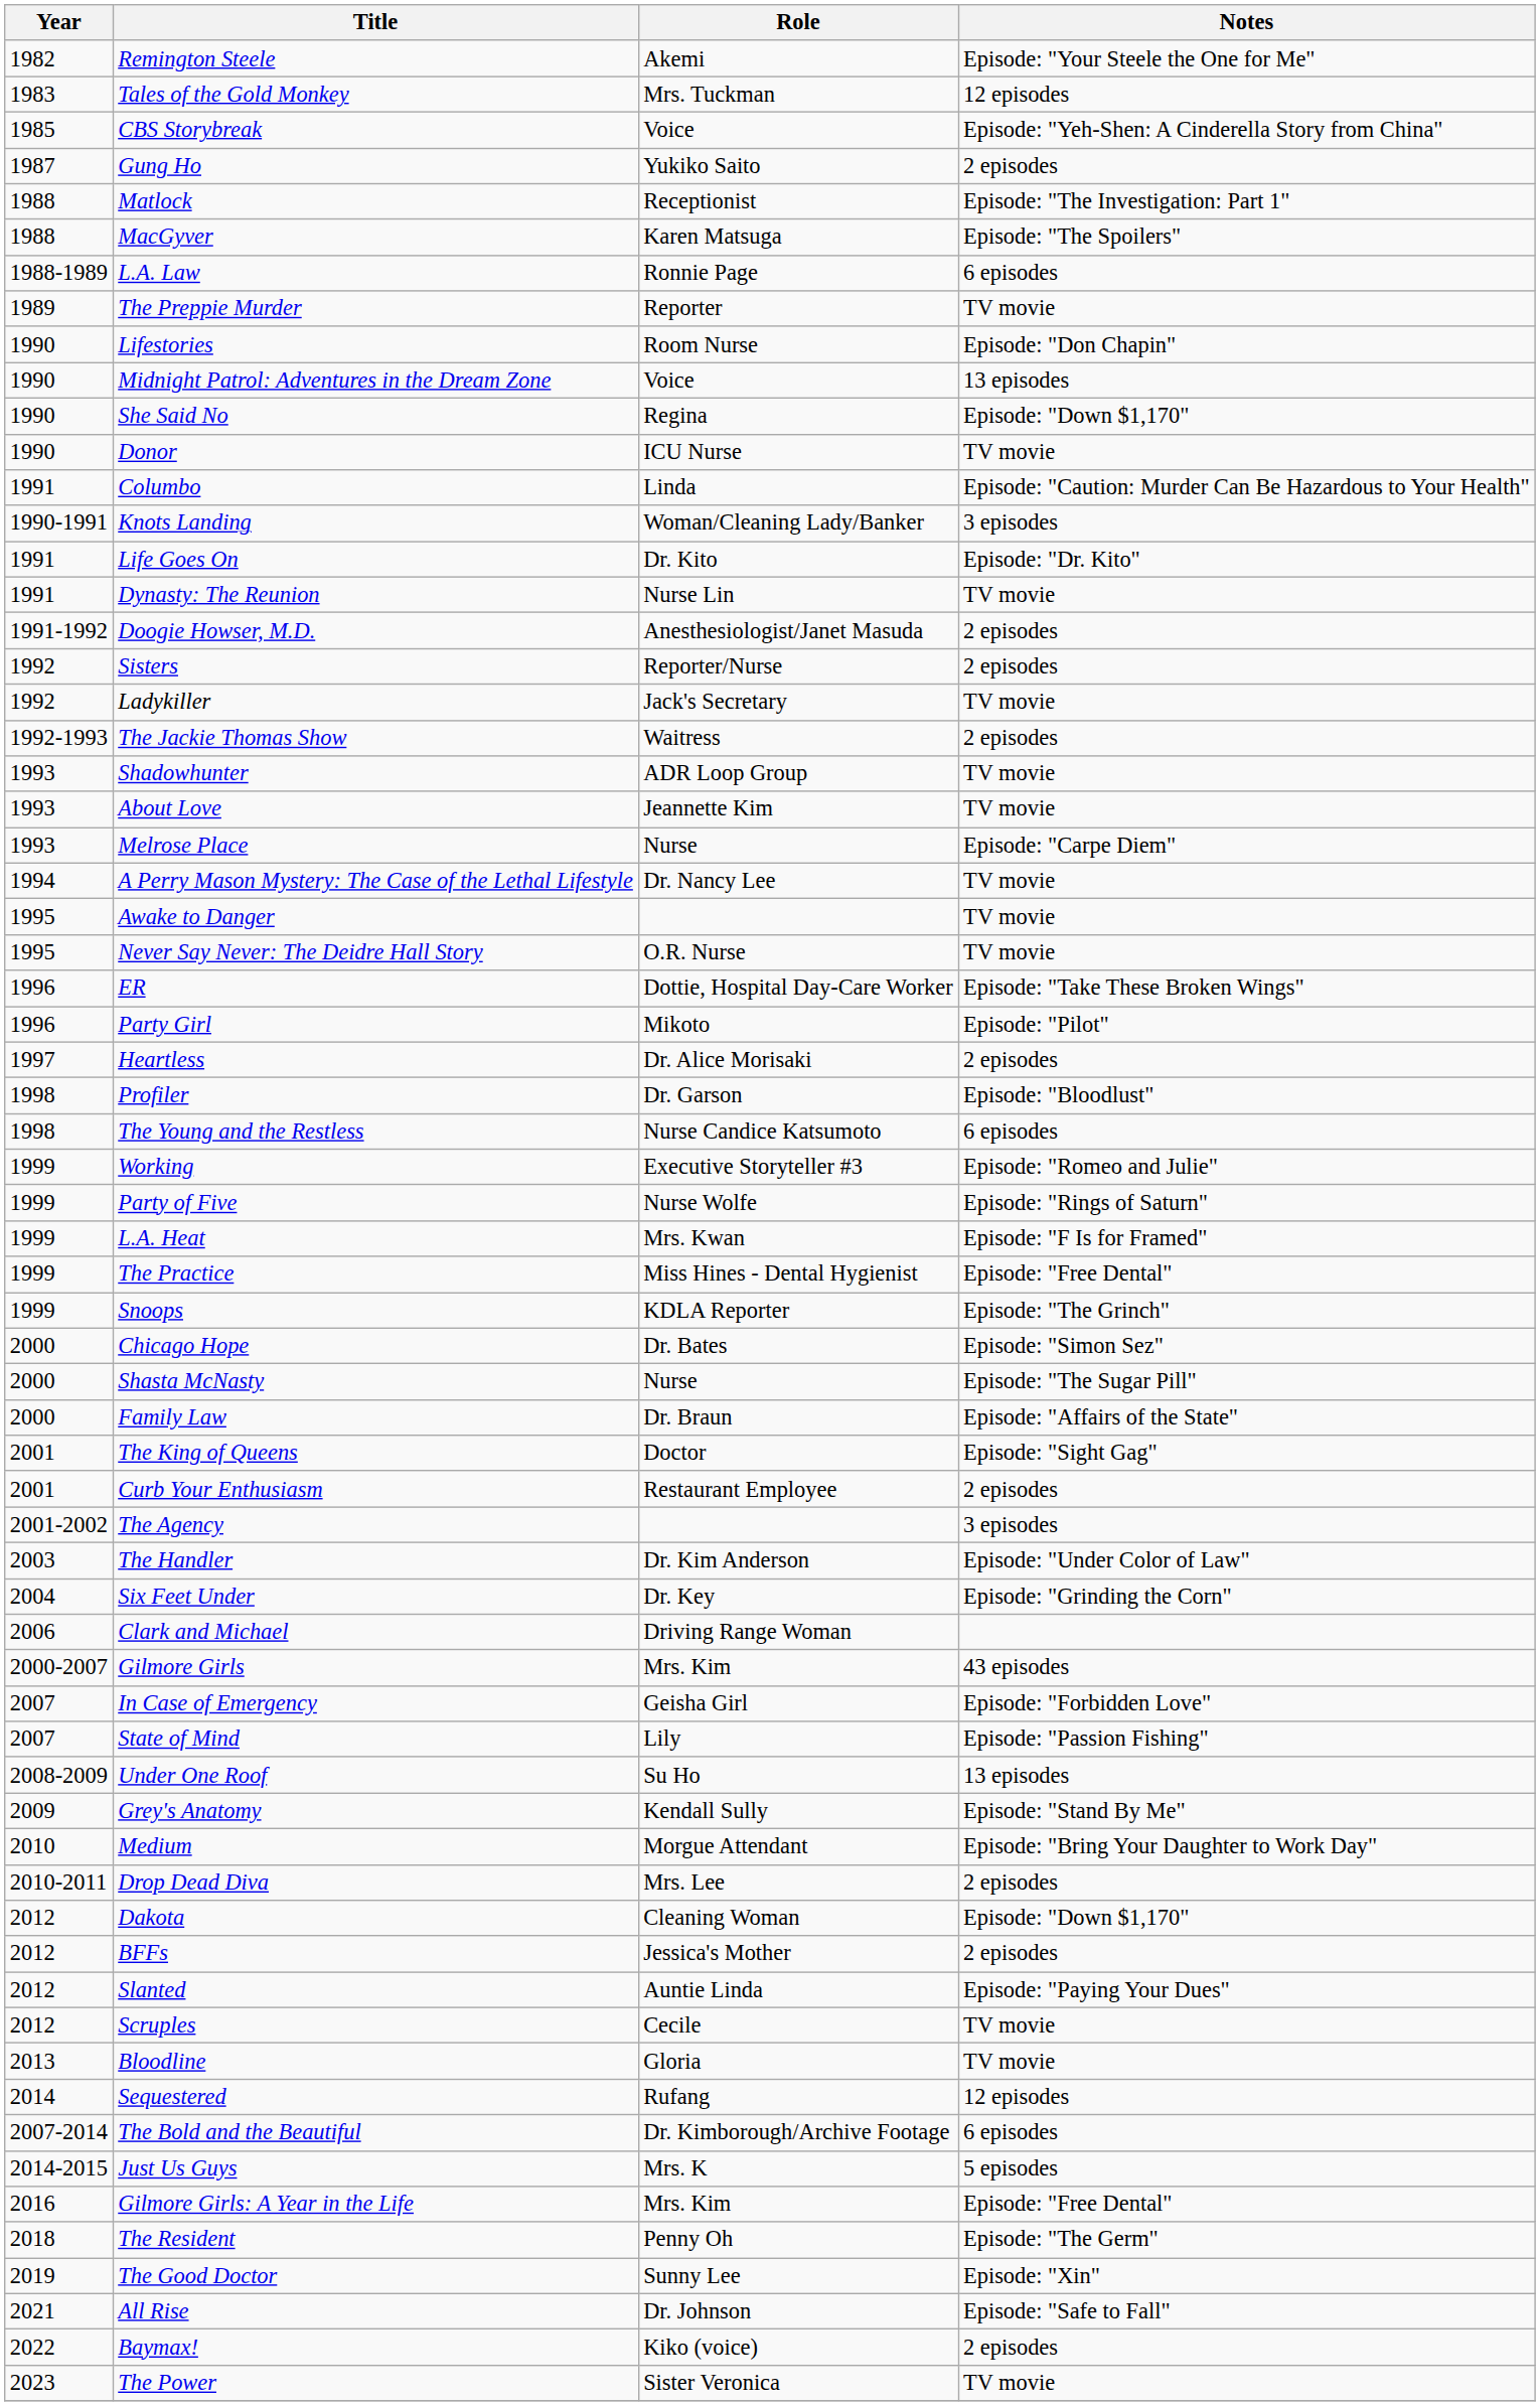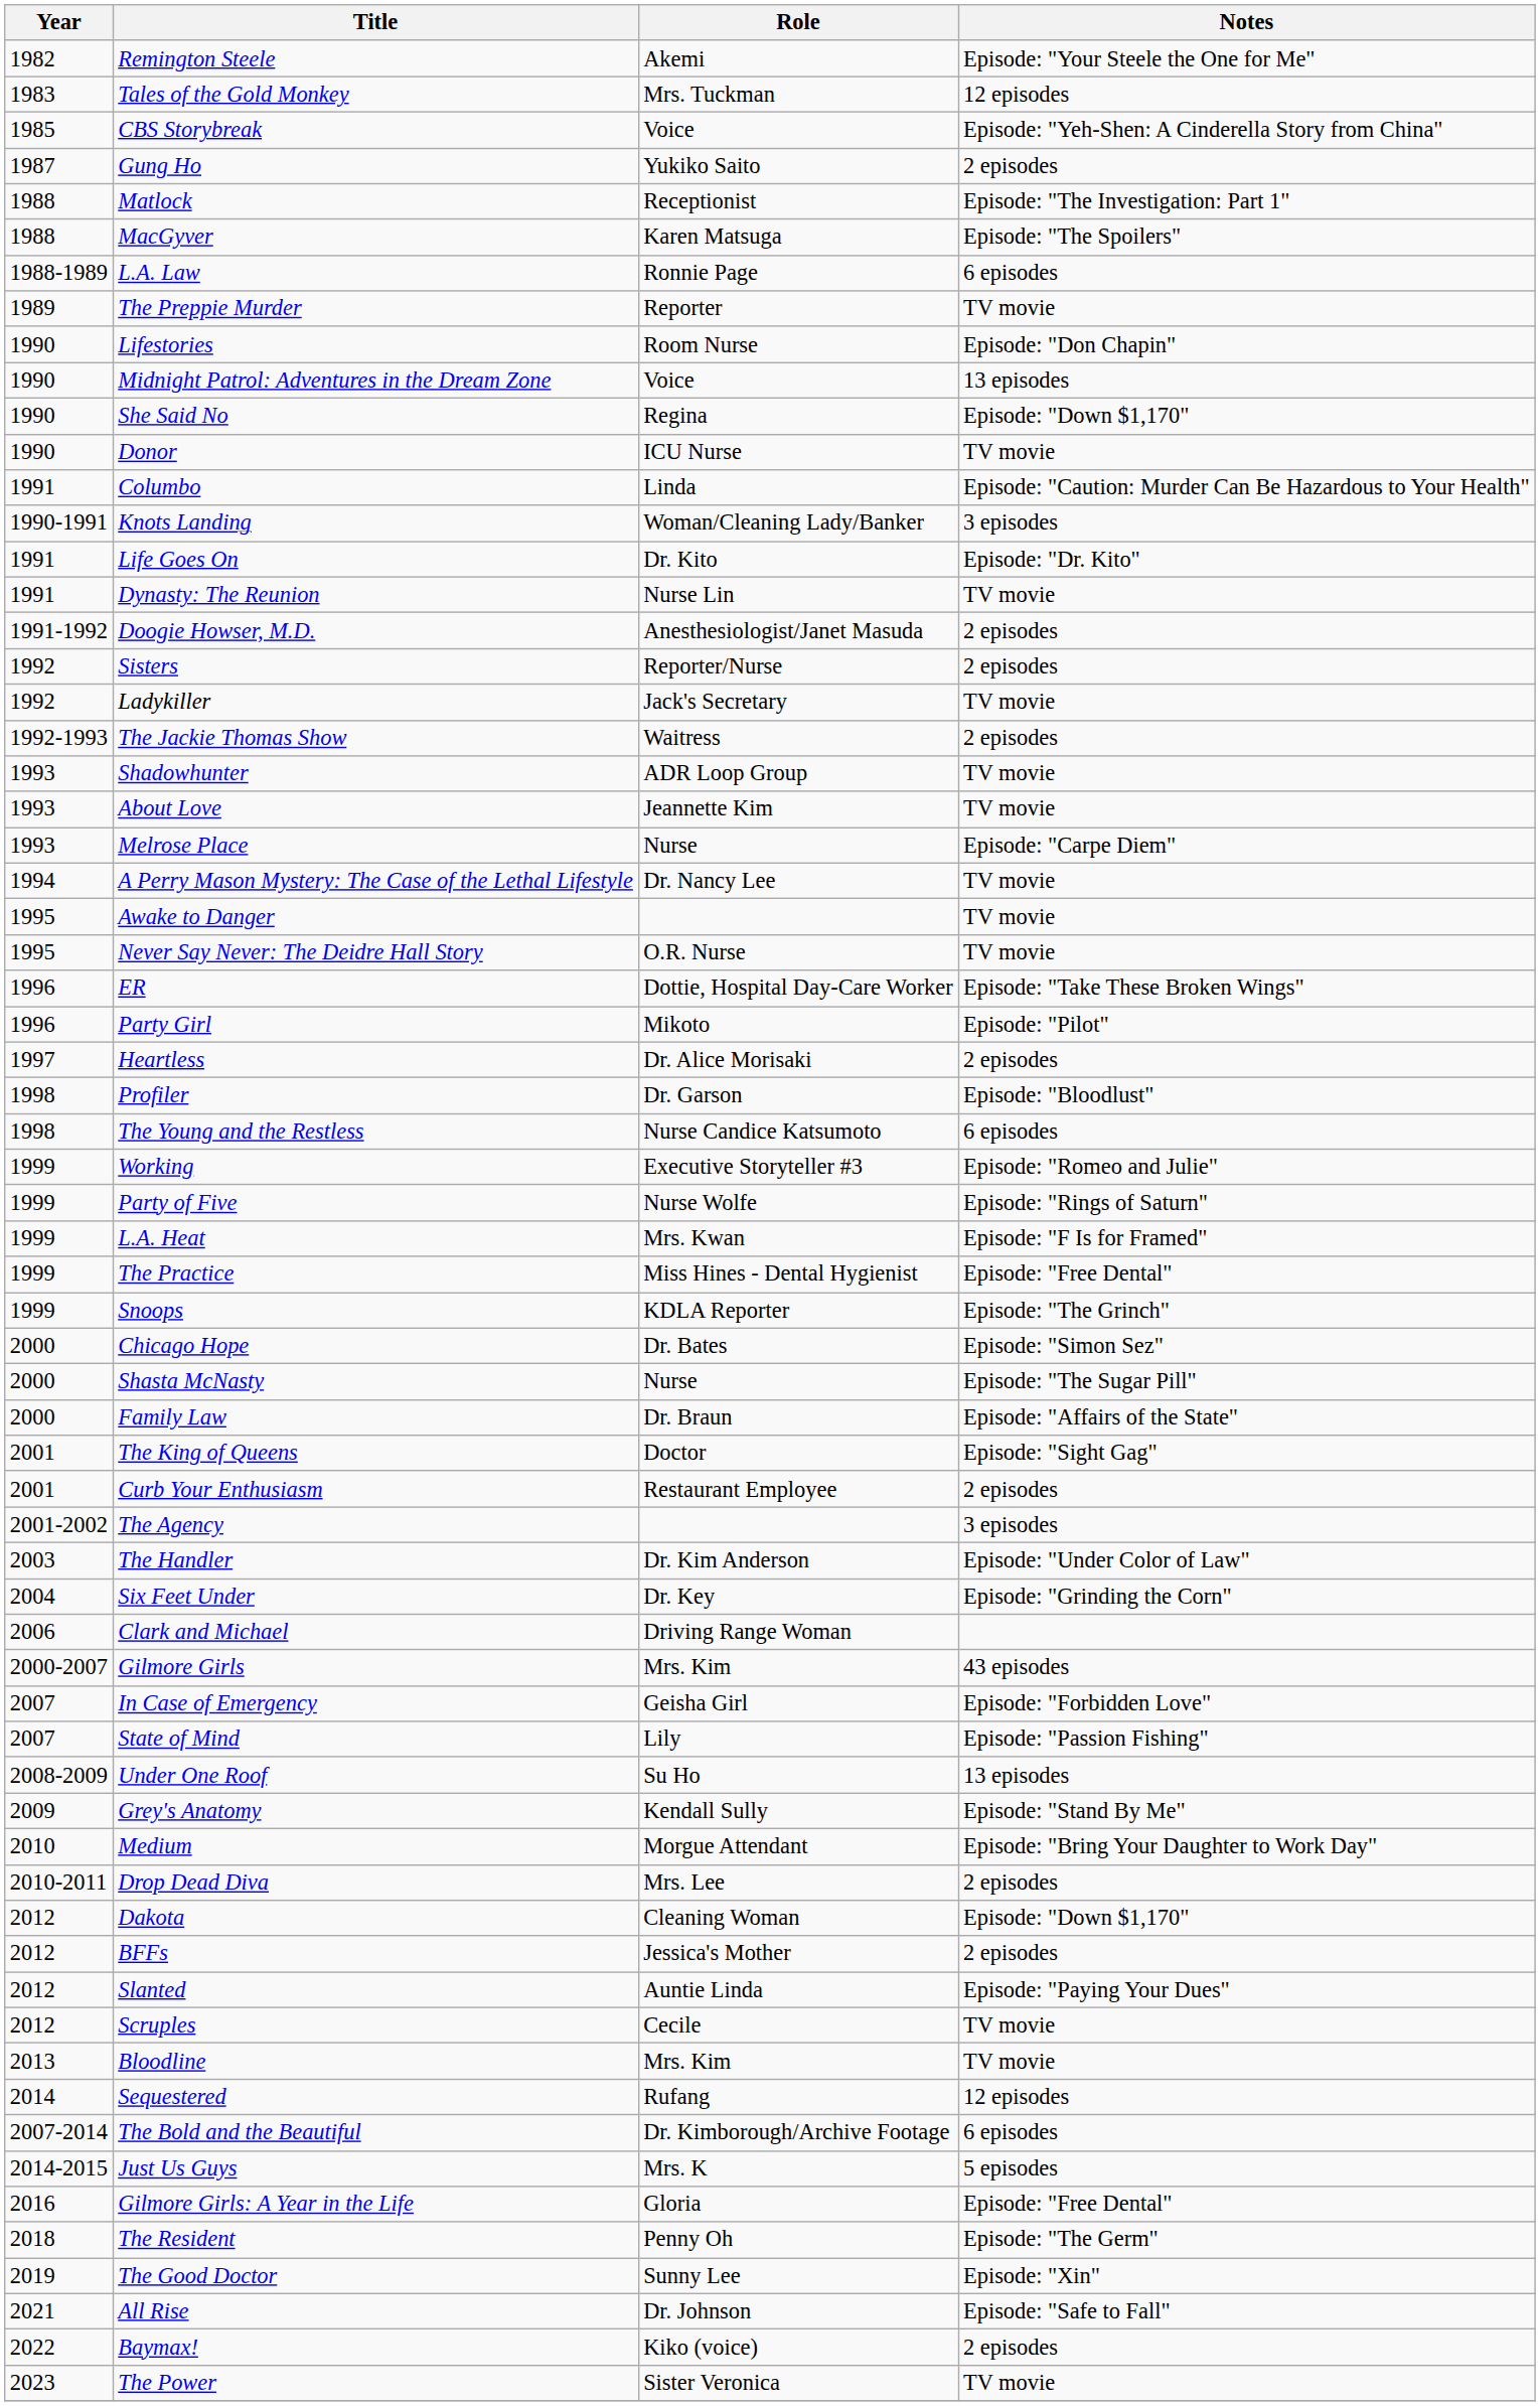 <table class="wikitable sortable">
 <tr>
 <th>Year</th>
 <th>Title</th>
 <th>Role</th>
 <th class="unsortable">Notes</th>
 </tr>
 <tr>
 <td>1982</td>
 <td><em><a href='#'>Remington Steele</a></em></td>
 <td>Akemi</td>
 <td>Episode: "Your Steele the One for Me"</td>
 </tr>
 <tr>
 <td>1983</td>
 <td><em><a href='#'>Tales of the Gold Monkey</a></em></td>
 <td>Mrs. Tuckman</td>
 <td>12 episodes</td>
 </tr>
 <tr>
 <td>1985</td>
 <td><em><a href='#'>CBS Storybreak</a></em></td>
 <td>Voice</td>
 <td>Episode: "Yeh-Shen: A Cinderella Story from China"</td>
 </tr>
 <tr>
 <td>1987</td>
 <td><em><a href='#'>Gung Ho</a></em></td>
 <td>Yukiko Saito</td>
 <td>2 episodes</td>
 </tr>
 <tr>
 <td>1988</td>
 <td><em><a href='#'>Matlock</a></em></td>
 <td>Receptionist</td>
 <td>Episode: "The Investigation: Part 1"</td>
 </tr>
 <tr>
 <td>1988</td>
 <td><em><a href='#'>MacGyver</a></em></td>
 <td>Karen Matsuga</td>
 <td>Episode: "The Spoilers"</td>
 </tr>
 <tr>
 <td>1988-1989</td>
 <td><em><a href='#'>L.A. Law</a></em></td>
 <td>Ronnie Page</td>
 <td>6 episodes</td>
 </tr>
 <tr>
 <td>1989</td>
 <td><em><a href='#'>The Preppie Murder</a></em></td>
 <td>Reporter</td>
 <td>TV movie</td>
 </tr>
 <tr>
 <td>1990</td>
 <td><em><a href='#'>Lifestories</a></em></td>
 <td>Room Nurse</td>
 <td>Episode: "Don Chapin"</td>
 </tr>
 <tr>
 <td>1990</td>
 <td><em><a href='#'>Midnight Patrol: Adventures in the Dream Zone</a></em></td>
 <td>Voice</td>
 <td>13 episodes</td>
 </tr>
 <tr>
 <td>1990</td>
 <td><em><a href='#'>She Said No</a></em></td>
 <td>Regina</td>
 <td>Episode: "Down $1,170"</td>
 </tr>
 <tr>
 <td>1990</td>
 <td><em><a href='#'>Donor</a></em></td>
 <td>ICU Nurse</td>
 <td>TV movie</td>
 </tr>
 <tr>
 <td>1991</td>
 <td><em><a href='#'>Columbo</a></em></td>
 <td>Linda</td>
 <td>Episode: "Caution: Murder Can Be Hazardous to Your Health"</td>
 </tr>
 <tr>
 <td>1990-1991</td>
 <td><em><a href='#'>Knots Landing</a></em></td>
 <td>Woman/Cleaning Lady/Banker</td>
 <td>3 episodes</td>
 </tr>
 <tr>
 <td>1991</td>
 <td><em><a href='#'>Life Goes On</a></em></td>
 <td>Dr. Kito</td>
 <td>Episode: "Dr. Kito"</td>
 </tr>
 <tr>
 <td>1991</td>
 <td><em><a href='#'>Dynasty: The Reunion</a></em></td>
 <td>Nurse Lin</td>
 <td>TV movie</td>
 </tr>
 <tr>
 <td>1991-1992</td>
 <td><em><a href='#'>Doogie Howser, M.D.</a></em></td>
 <td>Anesthesiologist/Janet Masuda</td>
 <td>2 episodes</td>
 </tr>
 <tr>
 <td>1992</td>
 <td><em><a href='#'>Sisters</a></em></td>
 <td>Reporter/Nurse</td>
 <td>2 episodes</td>
 </tr>
 <tr>
 <td>1992</td>
 <td><em>Ladykiller</em></td>
 <td>Jack's Secretary</td>
 <td>TV movie</td>
 </tr>
 <tr>
 <td>1992-1993</td>
 <td><em><a href='#'>The Jackie Thomas Show</a></em></td>
 <td>Waitress</td>
 <td>2 episodes</td>
 </tr>
 <tr>
 <td>1993</td>
 <td><em><a href='#'>Shadowhunter</a></em></td>
 <td>ADR Loop Group</td>
 <td>TV movie</td>
 </tr>
 <tr>
 <td>1993</td>
 <td><em><a href='#'>About Love</a></em></td>
 <td>Jeannette Kim</td>
 <td>TV movie</td>
 </tr>
 <tr>
 <td>1993</td>
 <td><em><a href='#'>Melrose Place</a></em></td>
 <td>Nurse</td>
 <td>Episode: "Carpe Diem"</td>
 </tr>
 <tr>
 <td>1994</td>
 <td><em><a href='#'>A Perry Mason Mystery: The Case of the Lethal Lifestyle</a></em></td>
 <td>Dr. Nancy Lee</td>
 <td>TV movie</td>
 </tr>
 <tr>
 <td>1995</td>
 <td><em><a href='#'>Awake to Danger</a></em></td>
 <td></td>
 <td>TV movie</td>
 </tr>
 <tr>
 <td>1995</td>
 <td><em><a href='#'>Never Say Never: The Deidre Hall Story</a></em></td>
 <td>O.R. Nurse</td>
 <td>TV movie</td>
 </tr>
 <tr>
 <td>1996</td>
 <td><em><a href='#'>ER</a></em></td>
 <td>Dottie, Hospital Day-Care Worker</td>
 <td>Episode: "Take These Broken Wings"</td>
 </tr>
 <tr>
 <td>1996</td>
 <td><em><a href='#'>Party Girl</a></em></td>
 <td>Mikoto</td>
 <td>Episode: "Pilot"</td>
 </tr>
 <tr>
 <td>1997</td>
 <td><em><a href='#'>Heartless</a></em></td>
 <td>Dr. Alice Morisaki</td>
 <td>2 episodes</td>
 </tr>
 <tr>
 <td>1998</td>
 <td><em><a href='#'>Profiler</a></em></td>
 <td>Dr. Garson</td>
 <td>Episode: "Bloodlust"</td>
 </tr>
 <tr>
 <td>1998</td>
 <td><em><a href='#'>The Young and the Restless</a></em></td>
 <td>Nurse Candice Katsumoto</td>
 <td>6 episodes</td>
 </tr>
 <tr>
 <td>1999</td>
 <td><em><a href='#'>Working</a></em></td>
 <td>Executive Storyteller #3</td>
 <td>Episode: "Romeo and Julie"</td>
 </tr>
 <tr>
 <td>1999</td>
 <td><em><a href='#'>Party of Five</a></em></td>
 <td>Nurse Wolfe</td>
 <td>Episode: "Rings of Saturn"</td>
 </tr>
 <tr>
 <td>1999</td>
 <td><em><a href='#'>L.A. Heat</a></em></td>
 <td>Mrs. Kwan</td>
 <td>Episode: "F Is for Framed"</td>
 </tr>
 <tr>
 <td>1999</td>
 <td><em><a href='#'>The Practice</a></em></td>
 <td>Miss Hines - Dental Hygienist</td>
 <td>Episode: "Free Dental"</td>
 </tr>
 <tr>
 <td>1999</td>
 <td><em><a href='#'>Snoops</a></em></td>
 <td>KDLA Reporter</td>
 <td>Episode: "The Grinch"</td>
 </tr>
 <tr>
 <td>2000</td>
 <td><em><a href='#'>Chicago Hope</a></em></td>
 <td>Dr. Bates</td>
 <td>Episode: "Simon Sez"</td>
 </tr>
 <tr>
 <td>2000</td>
 <td><em><a href='#'>Shasta McNasty</a></em></td>
 <td>Nurse</td>
 <td>Episode: "The Sugar Pill"</td>
 </tr>
 <tr>
 <td>2000</td>
 <td><em><a href='#'>Family Law</a></em></td>
 <td>Dr. Braun</td>
 <td>Episode: "Affairs of the State"</td>
 </tr>
 <tr>
 <td>2001</td>
 <td><em><a href='#'>The King of Queens</a></em></td>
 <td>Doctor</td>
 <td>Episode: "Sight Gag"</td>
 </tr>
 <tr>
 <td>2001</td>
 <td><em><a href='#'>Curb Your Enthusiasm</a></em></td>
 <td>Restaurant Employee</td>
 <td>2 episodes</td>
 </tr>
 <tr>
 <td>2001-2002</td>
 <td><em><a href='#'>The Agency</a></em></td>
 <td></td>
 <td>3 episodes</td>
 </tr>
 <tr>
 <td>2003</td>
 <td><em><a href='#'>The Handler</a></em></td>
 <td>Dr. Kim Anderson</td>
 <td>Episode: "Under Color of Law"</td>
 </tr>
 <tr>
 <td>2004</td>
 <td><em><a href='#'>Six Feet Under</a></em></td>
 <td>Dr. Key</td>
 <td>Episode: "Grinding the Corn"</td>
 </tr>
 <tr>
 <td>2006</td>
 <td><em><a href='#'>Clark and Michael</a></em></td>
 <td>Driving Range Woman</td>
 <td></td>
 </tr>
 <tr>
 <td>2000-2007</td>
 <td><em><a href='#'>Gilmore Girls</a></em></td>
 <td>Mrs. Kim</td>
 <td>43 episodes</td>
 </tr>
 <tr>
 <td>2007</td>
 <td><em><a href='#'>In Case of Emergency</a></em></td>
 <td>Geisha Girl</td>
 <td>Episode: "Forbidden Love"</td>
 </tr>
 <tr>
 <td>2007</td>
 <td><em><a href='#'>State of Mind</a></em></td>
 <td>Lily</td>
 <td>Episode: "Passion Fishing"</td>
 </tr>
 <tr>
 <td>2008-2009</td>
 <td><em><a href='#'>Under One Roof</a></em></td>
 <td>Su Ho</td>
 <td>13 episodes</td>
 </tr>
 <tr>
 <td>2009</td>
 <td><em><a href='#'>Grey's Anatomy</a></em></td>
 <td>Kendall Sully</td>
 <td>Episode: "Stand By Me"</td>
 </tr>
 <tr>
 <td>2010</td>
 <td><em><a href='#'>Medium</a></em></td>
 <td>Morgue Attendant</td>
 <td>Episode: "Bring Your Daughter to Work Day"</td>
 </tr>
 <tr>
 <td>2010-2011</td>
 <td><em><a href='#'>Drop Dead Diva</a></em></td>
 <td>Mrs. Lee</td>
 <td>2 episodes</td>
 </tr>
 <tr>
 <td>2012</td>
 <td><em><a href='#'>Dakota</a></em></td>
 <td>Cleaning Woman</td>
 <td>Episode: "Down $1,170"</td>
 </tr>
 <tr>
 <td>2012</td>
 <td><em><a href='#'>BFFs</a></em></td>
 <td>Jessica's Mother</td>
 <td>2 episodes</td>
 </tr>
 <tr>
 <td>2012</td>
 <td><em><a href='#'>Slanted</a></em></td>
 <td>Auntie Linda</td>
 <td>Episode: "Paying Your Dues"</td>
 </tr>
 <tr>
 <td>2012</td>
 <td><em><a href='#'>Scruples</a></em></td>
 <td>Cecile</td>
 <td>TV movie</td>
 </tr>
 <tr>
 <td>2013</td>
 <td><em><a href='#'>Bloodline</a></em></td>
-<td>Gloria</td>
+<td>Mrs. Kim</td>
 <td>TV movie</td>
 </tr>
 <tr>
 <td>2014</td>
 <td><em><a href='#'>Sequestered</a></em></td>
 <td>Rufang</td>
 <td>12 episodes</td>
 </tr>
 <tr>
 <td>2007-2014</td>
 <td><em><a href='#'>The Bold and the Beautiful</a></em></td>
 <td>Dr. Kimborough/Archive Footage</td>
 <td>6 episodes</td>
 </tr>
 <tr>
 <td>2014-2015</td>
 <td><em><a href='#'>Just Us Guys</a></em></td>
 <td>Mrs. K</td>
 <td>5 episodes</td>
 </tr>
 <tr>
 <td>2016</td>
 <td><em><a href='#'>Gilmore Girls: A Year in the Life</a></em></td>
-<td>Mrs. Kim</td>
+<td>Gloria</td>
 <td>Episode: "Free Dental"</td>
 </tr>
 <tr>
 <td>2018</td>
 <td><em><a href='#'>The Resident</a></em></td>
 <td>Penny Oh</td>
 <td>Episode: "The Germ"</td>
 </tr>
 <tr>
 <td>2019</td>
 <td><em><a href='#'>The Good Doctor</a></em></td>
 <td>Sunny Lee</td>
 <td>Episode: "Xin"</td>
 </tr>
 <tr>
 <td>2021</td>
 <td><em><a href='#'>All Rise</a></em></td>
 <td>Dr. Johnson</td>
 <td>Episode: "Safe to Fall"</td>
 </tr>
 <tr>
 <td>2022</td>
 <td><em><a href='#'>Baymax!</a></em></td>
 <td>Kiko (voice)</td>
 <td>2 episodes</td>
 </tr>
 <tr>
 <td>2023</td>
 <td><em><a href='#'>The Power</a></em></td>
 <td>Sister Veronica</td>
 <td>TV movie</td>
 </tr>
 <tr>
 </tr>
 </table>
